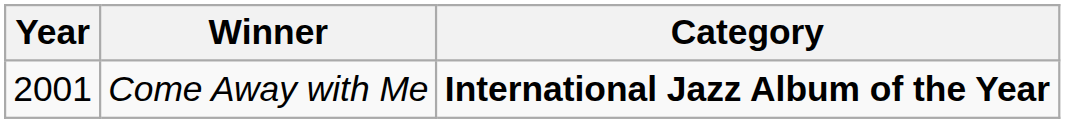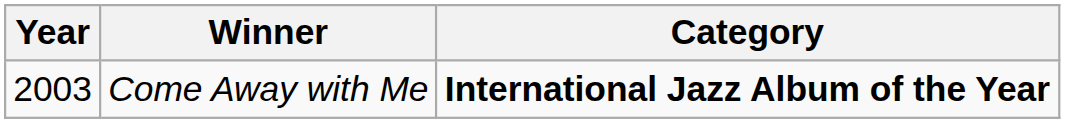 <table class="wikitable">
 <tr>
 <th align="left">Year</th>
 <th align="left">Winner</th>
 <th align="left">Category</th>
 </tr>
 <tr>
-<td style="text-align:left;">2001</td>
+<td style="text-align:left;">2003</td>
 <td style="text-align:left;"><em>Come Away with Me</em></td>
 <td align="left"><strong>International Jazz Album of the Year</strong></td>
 </tr>
 </table>
